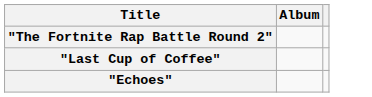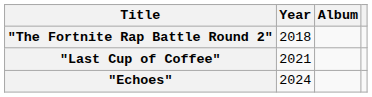 <table class="wikitable plainrowheaders">
 <tr>
 <th scope="col">Title</th>
+<th scope="col">Year</th>
 <th>Album</th>
 <th scope="col"></th>
 </tr>
 <tr>
 <th scope="row">"The Fortnite Rap Battle Round 2"<br></th>
+<td>2018</td>
 <td></td>
 <td align="center"></td>
 </tr>
 <tr>
 <th scope="row">"Last Cup of Coffee"<br></th>
+<td>2021</td>
 <td></td>
 <td align="center"></td>
 </tr>
 <tr>
 <th scope="row">"Echoes"<br></th>
+<td>2024</td>
 <td></td>
 <td align="center"></td>
 </tr>
 </table>
